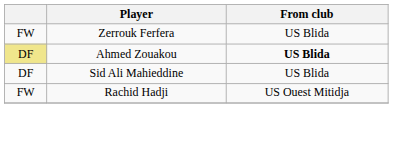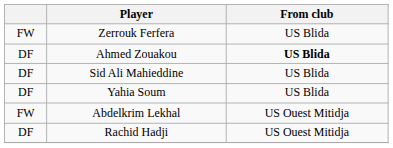 <table class="wikitable sortable" style="width:70%; text-align:center; font-size:85%; text-align:centre;">
 <tr>
 <th></th>
 <th>Player</th>
 <th>From club</th>
 </tr>
 <tr>
 <td>FW</td>
 <td>Zerrouk Ferfera</td>
 <td>US Blida</td>
 </tr>
 <tr>
-<td style="background: khaki;">DF</td>
+<td>DF</td>
 <td>Ahmed Zouakou</td>
 <td><strong>US Blida</strong></td>
 </tr>
 <tr>
 <td>DF</td>
 <td>Sid Ali Mahieddine</td>
 <td>US Blida</td>
 </tr>
 <tr>
+<td>DF</td>
+<td>Yahia Soum</td>
+<td>US Blida</td>
+</tr>
+<tr>
 <td>FW</td>
+<td>Abdelkrim Lekhal</td>
+<td>US Ouest Mitidja</td>
+</tr>
+<tr>
+<td>DF</td>
 <td>Rachid Hadji</td>
 <td>US Ouest Mitidja</td>
 </tr>
 <tr>
 </tr>
 </table>
